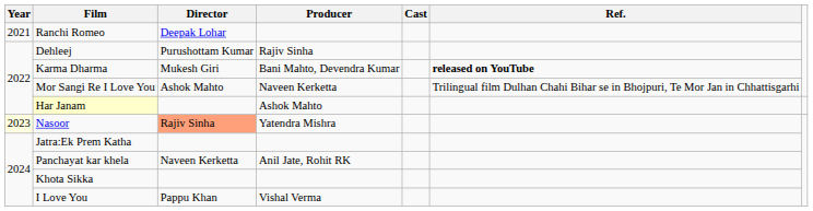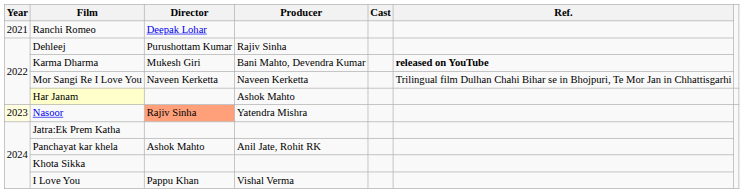 <table class="wikitable">
 <tr>
 <th>Year</th>
 <th>Film</th>
 <th>Director</th>
 <th>Producer</th>
 <th>Cast</th>
 <th>Ref.</th>
 </tr>
 <tr>
 <td>2021</td>
 <td>Ranchi Romeo</td>
 <td><a href='#'>Deepak Lohar</a></td>
 <td></td>
 <td></td>
 <td></td>
 </tr>
 <tr>
 <td rowspan="4">2022</td>
 <td>Dehleej</td>
 <td>Purushottam Kumar</td>
 <td>Rajiv Sinha</td>
 <td></td>
 <td><br></td>
 </tr>
 <tr>
 <td>Karma Dharma</td>
 <td>Mukesh Giri</td>
 <td>Bani Mahto, Devendra Kumar</td>
 <td></td>
 <td><strong>released on YouTube</strong></td>
 </tr>
 <tr>
 <td>Mor Sangi Re I Love You</td>
-<td>Ashok Mahto</td>
+<td>Naveen Kerketta</td>
 <td>Naveen Kerketta</td>
 <td></td>
 <td>Trilingual film Dulhan Chahi Bihar se in Bhojpuri, Te Mor Jan in Chhattisgarhi</td>
 </tr>
 <tr>
 <td style="background:#FFFFCC;">Har Janam  </td>
 <td></td>
 <td>Ashok Mahto</td>
 <td></td>
 <td></td>
 <td></td>
 </tr>
 <tr>
 <td style="background: lightyellow;">2023</td>
 <td><a href='#'>Nasoor</a></td>
 <td style="background: lightsalmon;">Rajiv Sinha</td>
 <td>Yatendra Mishra</td>
 <td></td>
 <td></td>
 </tr>
 <tr>
 <td rowspan="4">2024</td>
 <td>Jatra:Ek Prem Katha</td>
 <td></td>
 <td></td>
 <td></td>
 <td></td>
 </tr>
 <tr>
 <td>Panchayat kar khela</td>
-<td>Naveen Kerketta</td>
+<td>Ashok Mahto</td>
 <td>Anil Jate, Rohit RK</td>
 <td></td>
 <td></td>
 </tr>
 <tr>
 <td>Khota Sikka</td>
 <td></td>
 <td></td>
 <td></td>
 <td></td>
 </tr>
 <tr>
 <td>I Love You</td>
 <td>Pappu Khan</td>
 <td>Vishal Verma</td>
 <td></td>
 <td></td>
 </tr>
 </table>
